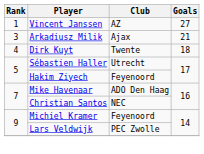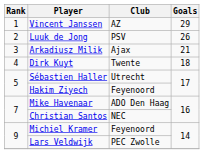 <table class=wikitable style=text-align:center>
 <tr>
 <th>Rank</th>
 <th>Player</th>
 <th>Club</th>
 <th>Goals</th>
 </tr>
 <tr>
 <td>1</td>
 <td align=left> <a href='#'>Vincent Janssen</a></td>
 <td align=left>AZ</td>
-<td>27</td>
+<td>29</td>
+</tr>
+<tr>
+<td>2</td>
+<td align=left> <a href='#'>Luuk de Jong</a></td>
+<td align=left>PSV</td>
+<td>26</td>
 </tr>
 <tr>
 <td>3</td>
 <td align=left> <a href='#'>Arkadiusz Milik</a></td>
 <td align=left>Ajax</td>
 <td>21</td>
 </tr>
 <tr>
 <td>4</td>
 <td align=left> <a href='#'>Dirk Kuyt</a></td>
 <td align=left>Twente</td>
 <td>18</td>
 </tr>
 <tr>
 <td rowspan=2>5</td>
 <td align=left> <a href='#'>Sébastien Haller</a></td>
 <td align=left>Utrecht</td>
 <td rowspan=2>17</td>
 </tr>
 <tr>
 <td align=left> <a href='#'>Hakim Ziyech</a></td>
 <td align=left>Feyenoord</td>
 </tr>
 <tr>
 <td rowspan=2>7</td>
 <td align=left> <a href='#'>Mike Havenaar</a></td>
 <td align=left>ADO Den Haag</td>
 <td rowspan=2>16</td>
 </tr>
 <tr>
 <td align=left> <a href='#'>Christian Santos</a></td>
 <td align=left>NEC</td>
 </tr>
 <tr>
 <td rowspan=2>9</td>
 <td align=left> <a href='#'>Michiel Kramer</a></td>
 <td align=left>Feyenoord</td>
 <td rowspan=2>14</td>
 </tr>
 <tr>
 <td align=left> <a href='#'>Lars Veldwijk</a></td>
 <td align=left>PEC Zwolle</td>
 </tr>
 <tr>
 </tr>
 </table>
